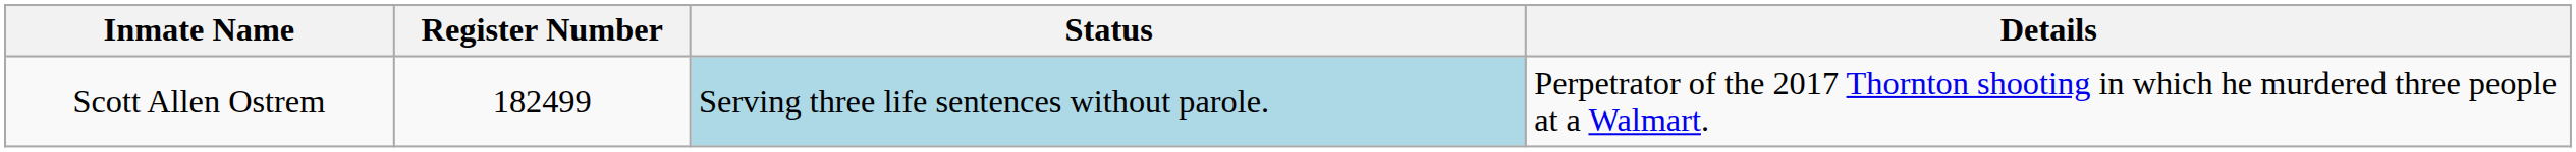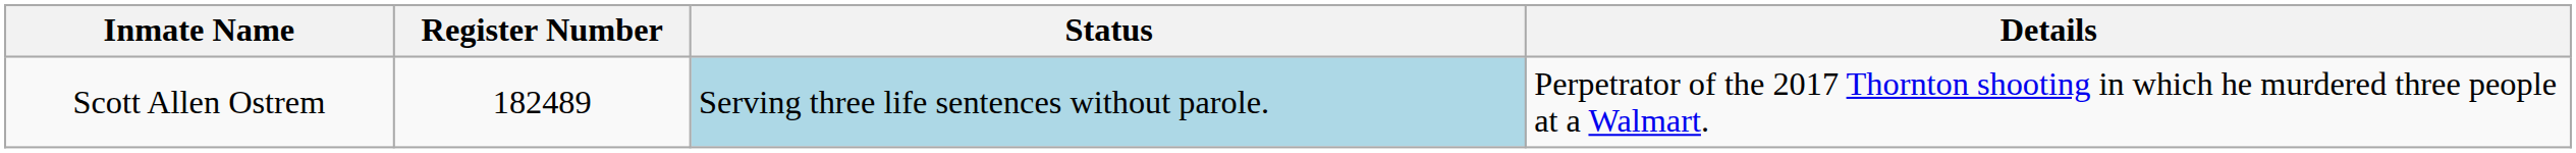 <table class="wikitable sortable">
 <tr>
 <th width=13%>Inmate Name</th>
 <th width=10%>Register Number</th>
 <th width=28%>Status</th>
 <th width=35%>Details</th>
 </tr>
 <tr>
 <td style="text-align:center;">Scott Allen Ostrem</td>
-<td style="text-align:center;">182499</td>
+<td style="text-align:center;">182489</td>
 <td style="background: lightblue;">Serving three life sentences without parole.</td>
 <td>Perpetrator of the 2017 <a href='#'>Thornton shooting</a> in which he murdered three people at a <a href='#'>Walmart</a>.</td>
 </tr>
 </table>
